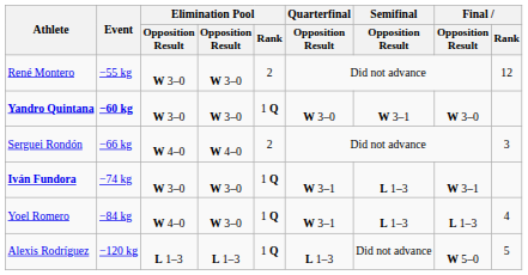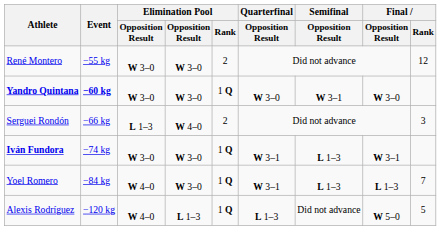 <table class="wikitable" style="font-size:90%">
 <tr>
 <th rowspan="2">Athlete</th>
 <th rowspan="2">Event</th>
 <th colspan=3>Elimination Pool</th>
 <th>Quarterfinal</th>
 <th>Semifinal</th>
 <th colspan=2>Final / </th>
 </tr>
 <tr style="font-size: 95%">
 <th>Opposition<br>Result</th>
 <th>Opposition<br>Result</th>
 <th>Rank</th>
 <th>Opposition<br>Result</th>
 <th>Opposition<br>Result</th>
 <th>Opposition<br>Result</th>
 <th>Rank</th>
 </tr>
 <tr align=center>
 <td align=left><a href='#'>René Montero</a></td>
 <td align=left><a href='#'>−55 kg</a></td>
 <td><br><strong>W</strong> 3–0 <sup></sup></td>
 <td><br><strong>W</strong> 3–0 <sup></sup></td>
 <td>2</td>
 <td colspan=3>Did not advance</td>
 <td>12</td>
 </tr>
 <tr align=center>
 <td align=left><strong><a href='#'>Yandro Quintana</a></strong></td>
 <td align=left><strong><a href='#'>−60 kg</a></strong></td>
 <td><br><strong>W</strong> 3–0 <sup></sup></td>
 <td><br><strong>W</strong> 3–0 <sup></sup></td>
 <td>1 <strong>Q</strong></td>
 <td><br><strong>W</strong> 3–0 <sup></sup></td>
 <td><br><strong>W</strong> 3–1 <sup></sup></td>
 <td><br><strong>W</strong> 3–0 <sup></sup></td>
 <td></td>
 </tr>
 <tr align=center>
 <td align=left><a href='#'>Serguei Rondón</a></td>
 <td align=left><a href='#'>−66 kg</a></td>
-<td><br><strong>W</strong> 4–0 <sup></sup></td>
+<td><br><strong>L</strong> 1–3 <sup></sup></td>
 <td><br><strong>W</strong> 4–0 <sup></sup></td>
 <td>2</td>
 <td colspan=3>Did not advance</td>
 <td>3</td>
 </tr>
 <tr align=center>
 <td align=left><strong><a href='#'>Iván Fundora</a></strong></td>
 <td align=left><a href='#'>−74 kg</a></td>
 <td><br><strong>W</strong> 3–0 <sup></sup></td>
 <td><br><strong>W</strong> 3–0 <sup></sup></td>
 <td>1 <strong>Q</strong></td>
 <td><br><strong>W</strong> 3–1 <sup></sup></td>
 <td><br><strong>L</strong> 1–3 <sup></sup></td>
 <td><br><strong>W</strong> 3–1 <sup></sup></td>
 <td></td>
 </tr>
 <tr align=center>
 <td align=left><a href='#'>Yoel Romero</a></td>
 <td align=left><a href='#'>−84 kg</a></td>
 <td><br><strong>W</strong> 4–0 <sup></sup></td>
 <td><br><strong>W</strong> 3–0 <sup></sup></td>
 <td>1 <strong>Q</strong></td>
 <td><br><strong>W</strong> 3–1 <sup></sup></td>
 <td><br><strong>L</strong> 1–3 <sup></sup></td>
 <td><br><strong>L</strong> 1–3 <sup></sup></td>
-<td>4</td>
+<td>7</td>
 </tr>
 <tr align=center>
 <td align=left><a href='#'>Alexis Rodríguez</a></td>
 <td align=left><a href='#'>−120 kg</a></td>
-<td><br><strong>L</strong> 1–3 <sup></sup></td>
+<td><br><strong>W</strong> 4–0 <sup></sup></td>
 <td><br><strong>L</strong> 1–3 <sup></sup></td>
 <td>1 <strong>Q</strong></td>
 <td><br><strong>L</strong> 1–3 <sup></sup></td>
 <td>Did not advance</td>
 <td><br><strong>W</strong> 5–0 <sup></sup></td>
 <td>5</td>
 </tr>
 </table>
